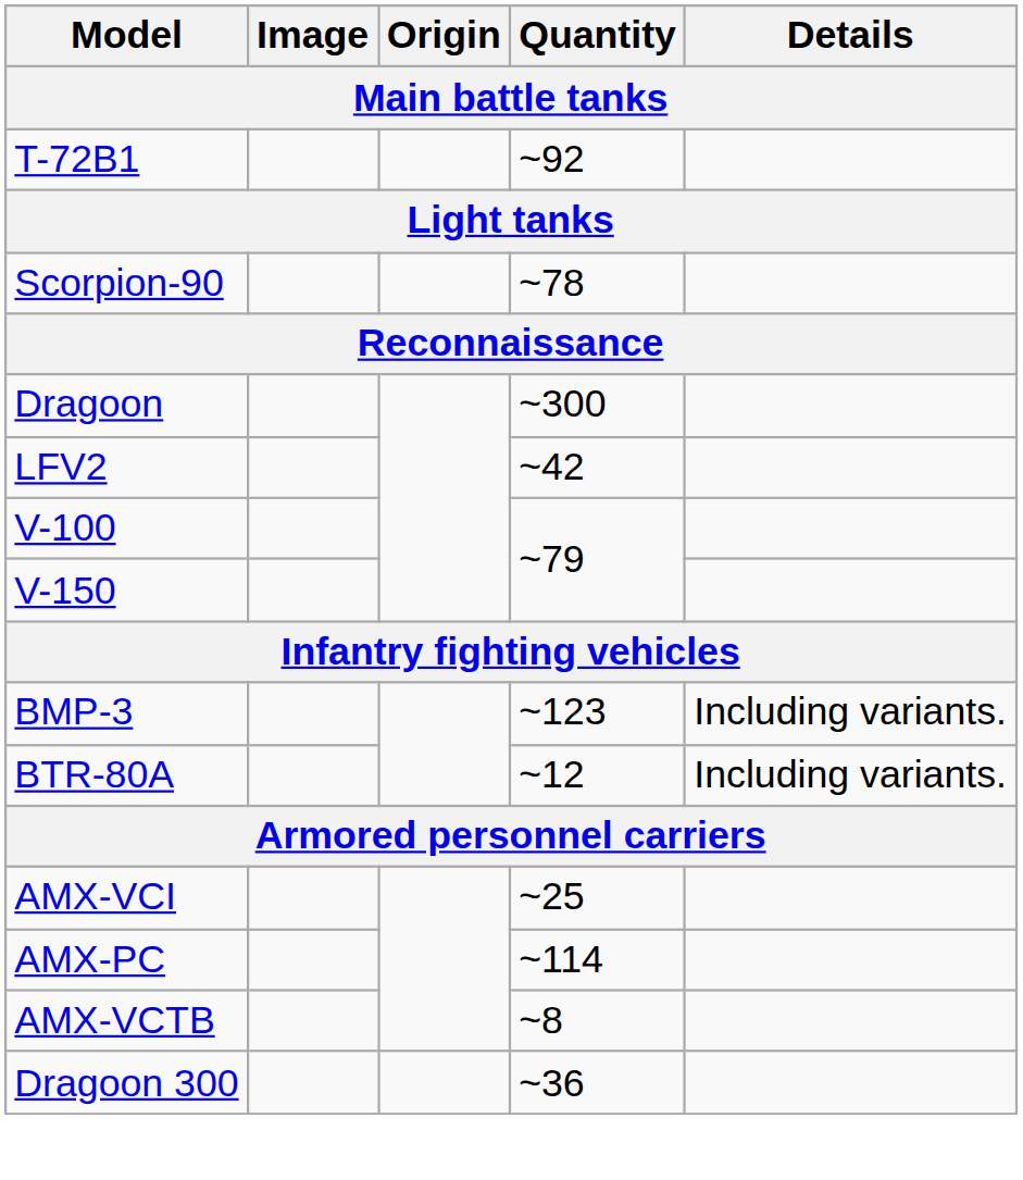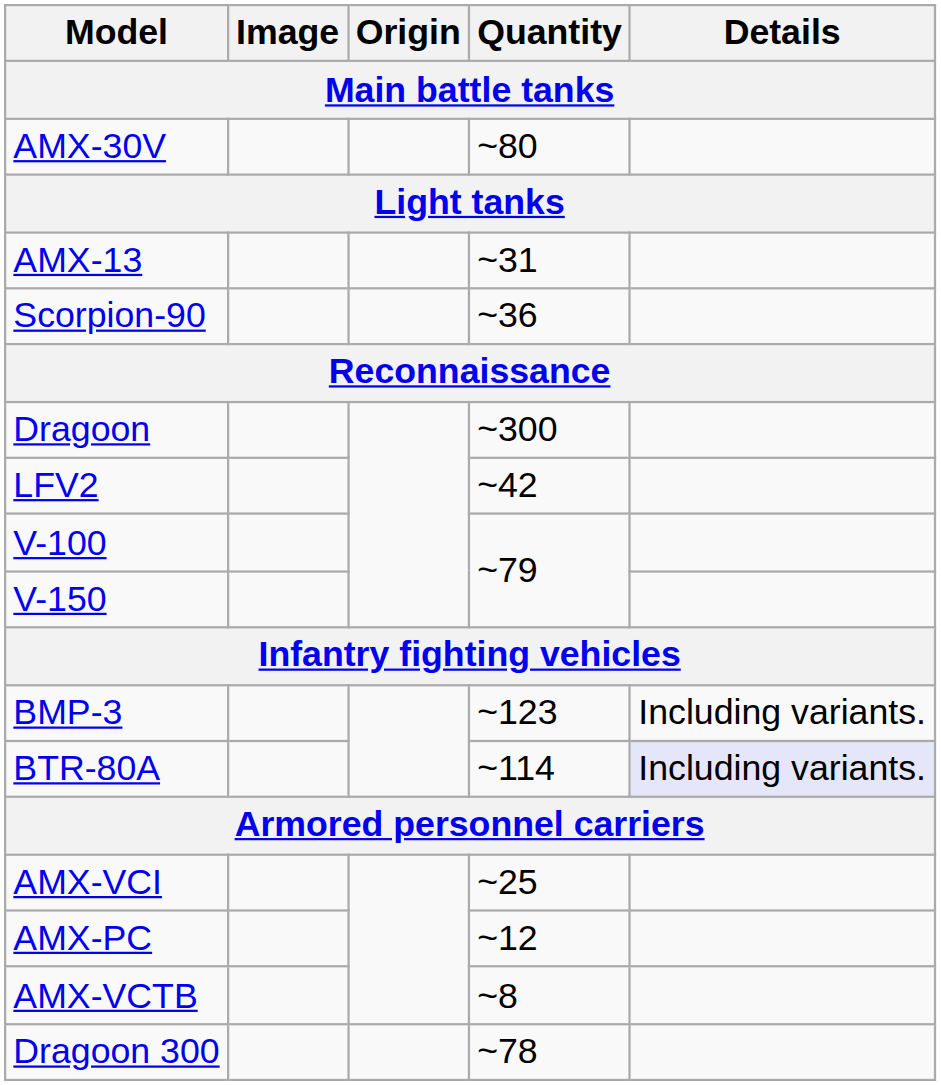 <table class="wikitable">
 <tr>
 <th>Model</th>
 <th>Image</th>
 <th>Origin</th>
 <th>Quantity</th>
 <th>Details</th>
 </tr>
 <tr>
 <th colspan="5"><a href='#'>Main battle tanks</a></th>
 </tr>
 <tr>
-<td><a href='#'>T-72B1</a></td>
+<td><a href='#'>AMX-30V</a></td>
 <td></td>
 <td></td>
-<td>~92</td>
+<td>~80</td>
 <td></td>
 </tr>
 <tr>
 <th colspan="5"><a href='#'>Light tanks</a></th>
 </tr>
 <tr>
+<td><a href='#'>AMX-13</a></td>
+<td></td>
+<td></td>
+<td>~31</td>
+<td></td>
+</tr>
+<tr>
 <td><a href='#'>Scorpion-90</a></td>
 <td></td>
 <td></td>
-<td>~78</td>
+<td>~36</td>
 <td></td>
 </tr>
 <tr>
 <th colspan="5"><a href='#'>Reconnaissance</a></th>
 </tr>
 <tr>
 <td><a href='#'>Dragoon</a></td>
 <td></td>
 <td rowspan="4"></td>
 <td>~300</td>
 <td></td>
 </tr>
 <tr>
 <td><a href='#'>LFV2</a></td>
 <td></td>
 <td>~42</td>
 <td></td>
 </tr>
 <tr>
 <td><a href='#'>V-100</a></td>
 <td></td>
 <td rowspan="2">~79</td>
 <td></td>
 </tr>
 <tr>
 <td><a href='#'>V-150</a></td>
 <td></td>
 <td></td>
 </tr>
 <tr>
 <th colspan="5"><a href='#'>Infantry fighting vehicles</a></th>
 </tr>
 <tr>
 <td><a href='#'>BMP-3</a></td>
 <td></td>
 <td rowspan="2"></td>
 <td>~123</td>
 <td>Including variants.</td>
 </tr>
 <tr>
 <td><a href='#'>BTR-80A</a></td>
 <td></td>
-<td>~12</td>
-<td>Including variants.</td>
+<td>~114</td>
+<td style="background: lavender;">Including variants.</td>
 </tr>
 <tr>
 <th colspan="5"><a href='#'>Armored personnel carriers</a></th>
 </tr>
 <tr>
 <td><a href='#'>AMX-VCI</a></td>
 <td></td>
 <td rowspan="3"></td>
 <td>~25</td>
 <td></td>
 </tr>
 <tr>
 <td><a href='#'>AMX-PC</a></td>
 <td></td>
-<td>~114</td>
+<td>~12</td>
 <td></td>
 </tr>
 <tr>
 <td><a href='#'>AMX-VCTB</a></td>
 <td></td>
 <td>~8</td>
 <td></td>
 </tr>
 <tr>
 <td><a href='#'>Dragoon 300</a></td>
 <td></td>
 <td></td>
-<td>~36</td>
+<td>~78</td>
 <td></td>
 </tr>
 </table>
